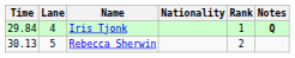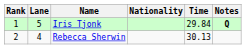 <table class="wikitable sortable" style="text-align:center">
 <tr>
-<th>Time</th>
+<th>Rank</th>
 <th>Lane</th>
 <th>Name</th>
 <th>Nationality</th>
-<th>Rank</th>
+<th>Time</th>
 <th>Notes</th>
 </tr>
 <tr bgcolor=ccffcc>
-<td>29.84</td>
-<td>4</td>
+<td>1</td>
+<td>5</td>
 <td align=left><a href='#'>Iris Tjonk</a></td>
 <td align=left></td>
-<td>1</td>
+<td>29.84</td>
 <td><strong>Q</strong></td>
 </tr>
 <tr>
-<td>30.13</td>
-<td>5</td>
+<td>2</td>
+<td>4</td>
 <td align=left><a href='#'>Rebecca Sherwin</a></td>
 <td align=left></td>
-<td>2</td>
+<td>30.13</td>
 <td></td>
 </tr>
 </table>
